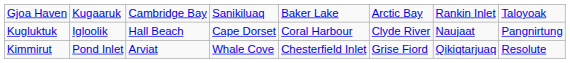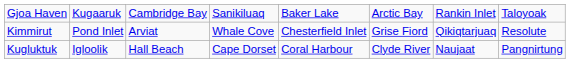 <table class="wikitable">
 <tr>
 <td><a href='#'>Gjoa Haven</a></td>
 <td><a href='#'>Kugaaruk</a></td>
 <td><a href='#'>Cambridge Bay</a></td>
 <td><a href='#'>Sanikiluaq</a></td>
 <td><a href='#'>Baker Lake</a></td>
 <td><a href='#'>Arctic Bay</a></td>
 <td><a href='#'>Rankin Inlet</a></td>
 <td><a href='#'>Taloyoak</a></td>
 </tr>
 <tr>
+<td><a href='#'>Kimmirut</a></td>
+<td><a href='#'>Pond Inlet</a></td>
+<td><a href='#'>Arviat</a></td>
+<td><a href='#'>Whale Cove</a></td>
+<td><a href='#'>Chesterfield Inlet</a></td>
+<td><a href='#'>Grise Fiord</a></td>
+<td><a href='#'>Qikiqtarjuaq</a></td>
+<td><a href='#'>Resolute</a></td>
+</tr>
+<tr>
 <td><a href='#'>Kugluktuk</a></td>
 <td><a href='#'>Igloolik</a></td>
 <td><a href='#'>Hall Beach</a></td>
 <td><a href='#'>Cape Dorset</a></td>
 <td><a href='#'>Coral Harbour</a></td>
 <td><a href='#'>Clyde River</a></td>
 <td><a href='#'>Naujaat</a></td>
 <td><a href='#'>Pangnirtung</a></td>
 </tr>
-<tr>
-<td><a href='#'>Kimmirut</a></td>
-<td><a href='#'>Pond Inlet</a></td>
-<td><a href='#'>Arviat</a></td>
-<td><a href='#'>Whale Cove</a></td>
-<td><a href='#'>Chesterfield Inlet</a></td>
-<td><a href='#'>Grise Fiord</a></td>
-<td><a href='#'>Qikiqtarjuaq</a></td>
-<td><a href='#'>Resolute</a></td>
-</tr>
 </table>
